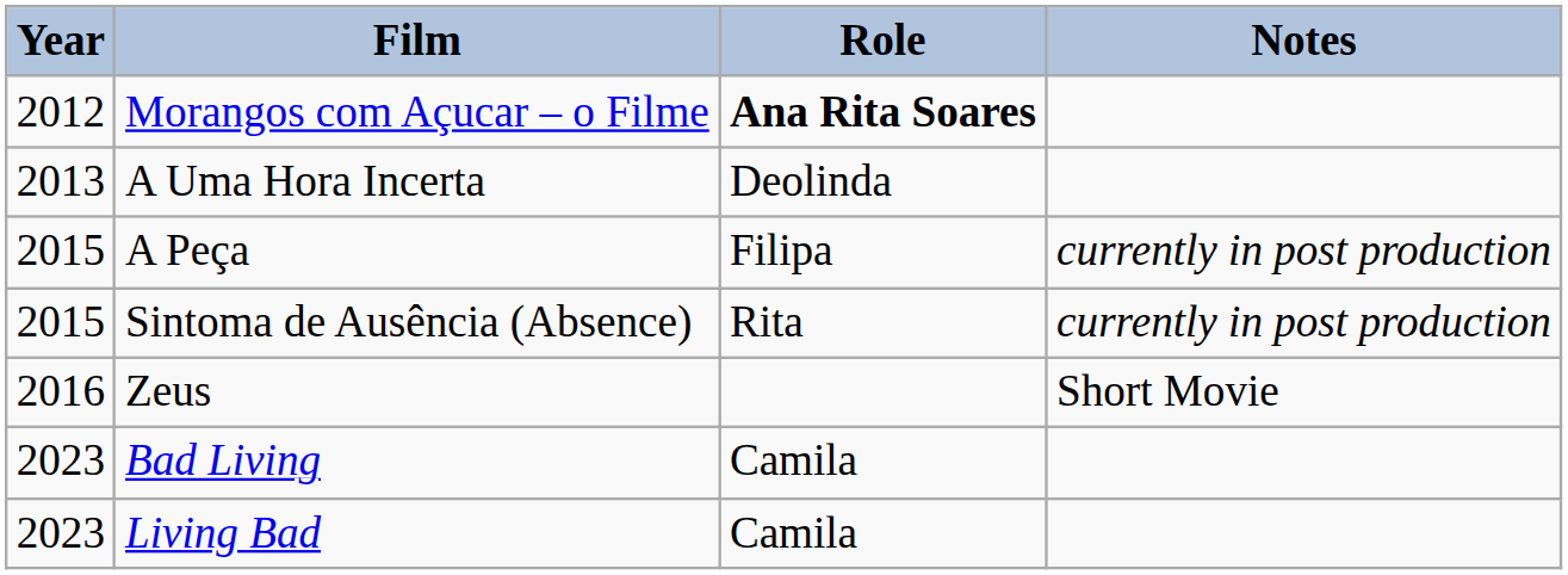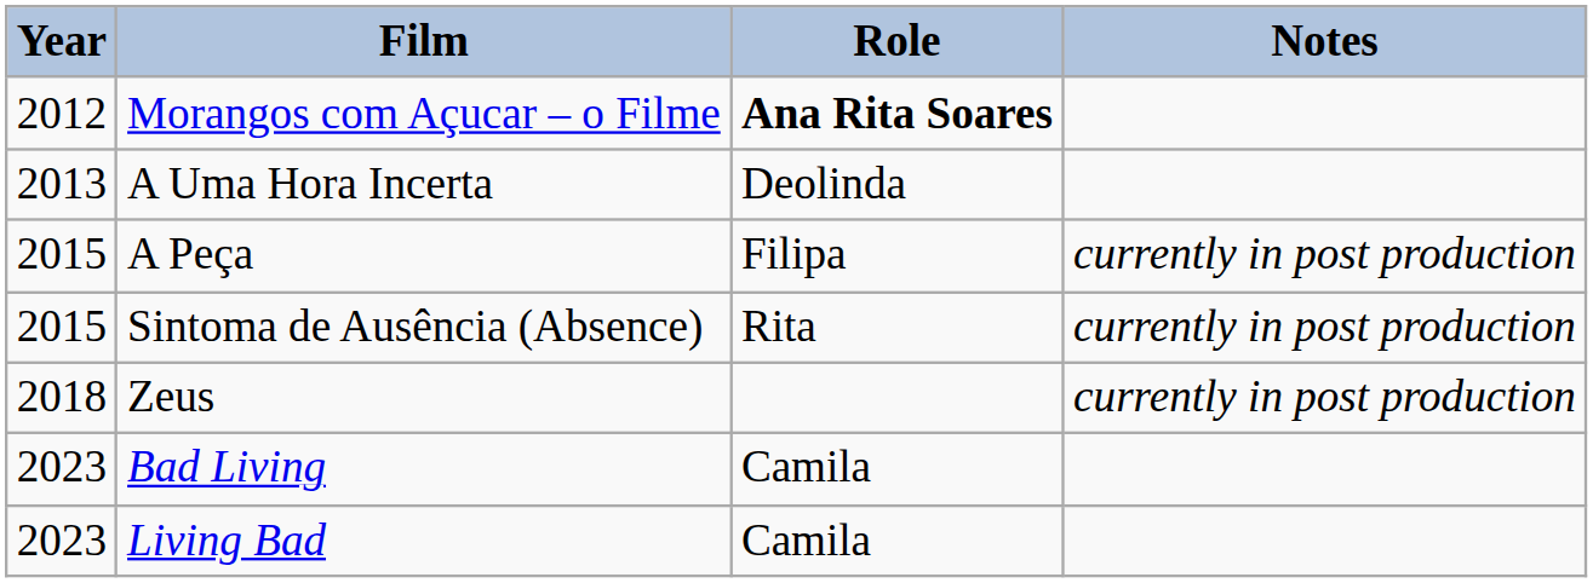 <table class="wikitable">
 <tr>
 <th style="background:#B0C4DE;">Year</th>
 <th style="background:#B0C4DE;">Film</th>
 <th style="background:#B0C4DE;">Role</th>
 <th style="background:#B0C4DE;">Notes</th>
 </tr>
 <tr>
 <td>2012</td>
 <td><a href='#'>Morangos com Açucar – o Filme</a></td>
 <td><strong>Ana Rita Soares</strong></td>
 <td></td>
 </tr>
 <tr>
 <td>2013</td>
 <td>A Uma Hora Incerta</td>
 <td>Deolinda</td>
 <td></td>
 </tr>
 <tr>
 <td>2015</td>
 <td>A Peça</td>
 <td>Filipa</td>
 <td><em> currently in post production </em></td>
 </tr>
 <tr>
 <td>2015</td>
 <td>Sintoma de Ausência (Absence)</td>
 <td>Rita</td>
 <td><em> currently in post production </em></td>
 </tr>
 <tr>
-<td>2016</td>
+<td>2018</td>
 <td>Zeus</td>
 <td></td>
-<td>Short Movie</td>
+<td><em> currently in post production </em></td>
 </tr>
 <tr>
 <td>2023</td>
 <td><em><a href='#'>Bad Living</a></em></td>
 <td>Camila</td>
 <td></td>
 </tr>
 <tr>
 <td>2023</td>
 <td><em><a href='#'>Living Bad</a></em></td>
 <td>Camila</td>
 <td></td>
 </tr>
 </table>
